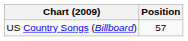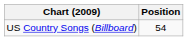 <table class="wikitable sortable">
 <tr>
 <th scope="col">Chart (2009)</th>
 <th scope="col">Position</th>
 </tr>
 <tr>
 <td>US <a href='#'>Country Songs</a> (<em><a href='#'>Billboard</a></em>)</td>
-<td align="center">57</td>
+<td align="center">54</td>
 </tr>
 </table>
